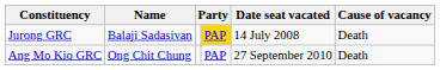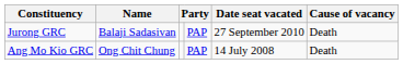 <table class="wikitable" border="1">
 <tr>
 <th>Constituency</th>
 <th>Name</th>
 <th colspan="2">Party</th>
 <th>Date seat vacated</th>
 <th>Cause of vacancy</th>
 </tr>
 <tr>
 <td><a href='#'>Jurong GRC</a></td>
 <td><a href='#'>Balaji Sadasivan</a></td>
 <td></td>
-<td style="background: gold;"><a href='#'>PAP</a></td>
-<td>14 July 2008</td>
+<td><a href='#'>PAP</a></td>
+<td>27 September 2010</td>
 <td>Death</td>
 </tr>
 <tr>
 <td><a href='#'>Ang Mo Kio GRC</a></td>
 <td><a href='#'>Ong Chit Chung</a></td>
 <td></td>
 <td><a href='#'>PAP</a></td>
-<td>27 September 2010</td>
+<td>14 July 2008</td>
 <td>Death</td>
 </tr>
 </table>
